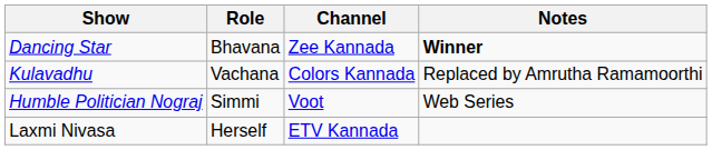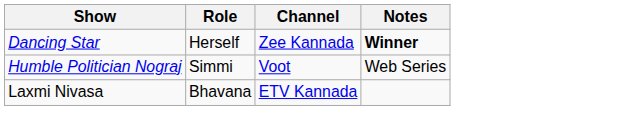 <table class="wikitable">
 <tr>
 <th>Show</th>
 <th>Role</th>
 <th>Channel</th>
 <th>Notes</th>
 </tr>
 <tr>
 <td><em><a href='#'>Dancing Star</a> </em></td>
-<td>Bhavana</td>
+<td>Herself</td>
 <td><a href='#'>Zee Kannada</a></td>
 <td><strong>Winner</strong></td>
-</tr>
-<tr>
-<td><em><a href='#'>Kulavadhu</a></em></td>
-<td>Vachana</td>
-<td><a href='#'>Colors Kannada</a></td>
-<td>Replaced by Amrutha Ramamoorthi</td>
 </tr>
 <tr>
 <td><em><a href='#'>Humble Politician Nograj</a></em></td>
 <td>Simmi</td>
 <td><a href='#'>Voot</a></td>
 <td>Web Series</td>
 </tr>
 <tr>
 <td>Laxmi Nivasa</td>
-<td>Herself</td>
+<td>Bhavana</td>
 <td><a href='#'>ETV Kannada</a></td>
 <td></td>
 </tr>
 </table>
